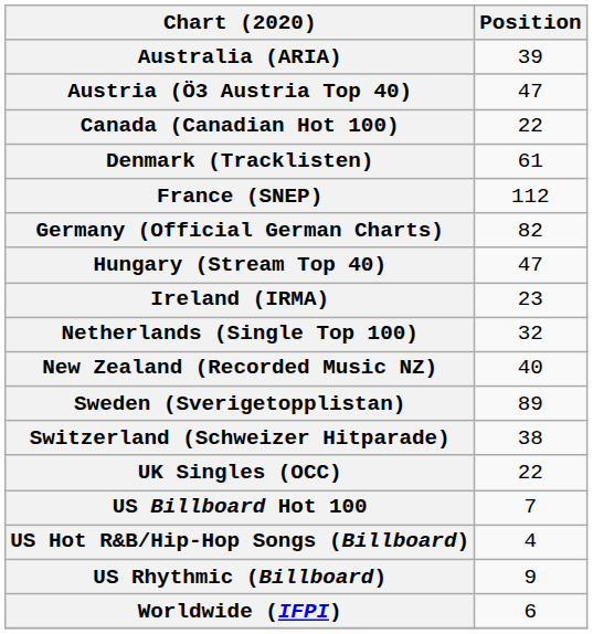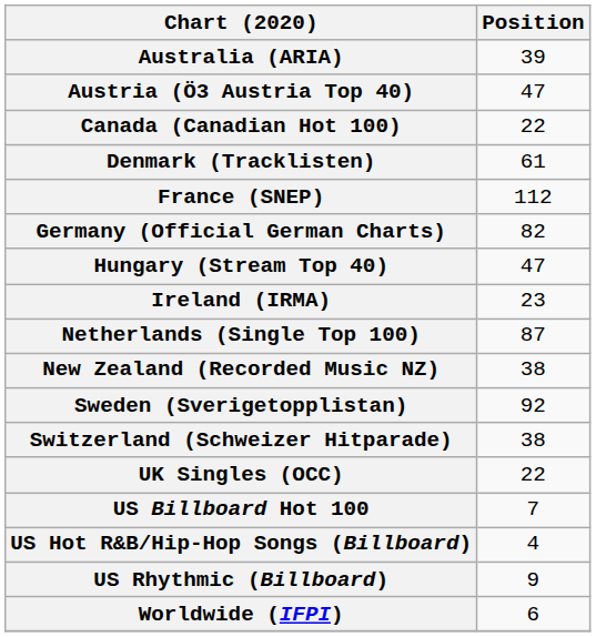 <table class="wikitable sortable plainrowheaders" style="text-align:center">
 <tr>
 <th scope="col">Chart (2020)</th>
 <th scope="col">Position</th>
 </tr>
 <tr>
 <th scope="row">Australia (ARIA)</th>
 <td>39</td>
 </tr>
 <tr>
 <th scope="row">Austria (Ö3 Austria Top 40)</th>
 <td>47</td>
 </tr>
 <tr>
 <th scope="row">Canada (Canadian Hot 100)</th>
 <td>22</td>
 </tr>
 <tr>
 <th scope="row">Denmark (Tracklisten)</th>
 <td>61</td>
 </tr>
 <tr>
 <th scope="row">France (SNEP)</th>
 <td>112</td>
 </tr>
 <tr>
 <th scope="row">Germany (Official German Charts)</th>
 <td>82</td>
 </tr>
 <tr>
 <th scope="row">Hungary (Stream Top 40)</th>
 <td>47</td>
 </tr>
 <tr>
 <th scope="row">Ireland (IRMA)</th>
 <td>23</td>
 </tr>
 <tr>
 <th scope="row">Netherlands (Single Top 100)</th>
-<td>32</td>
+<td>87</td>
 </tr>
 <tr>
 <th scope="row">New Zealand (Recorded Music NZ)</th>
-<td>40</td>
+<td>38</td>
 </tr>
 <tr>
 <th scope="row">Sweden (Sverigetopplistan)</th>
-<td>89</td>
+<td>92</td>
 </tr>
 <tr>
 <th scope="row">Switzerland (Schweizer Hitparade)</th>
 <td>38</td>
 </tr>
 <tr>
 <th scope="row">UK Singles (OCC)</th>
 <td>22</td>
 </tr>
 <tr>
 <th scope="row">US <em>Billboard</em> Hot 100</th>
 <td>7</td>
 </tr>
 <tr>
 <th scope="row">US Hot R&B/Hip-Hop Songs (<em>Billboard</em>)</th>
 <td>4</td>
 </tr>
 <tr>
 <th scope="row">US Rhythmic (<em>Billboard</em>)</th>
 <td>9</td>
 </tr>
 <tr>
 <th scope="row">Worldwide (<em><a href='#'>IFPI</a></em>)</th>
 <td>6</td>
 </tr>
 <tr>
 </tr>
 </table>
